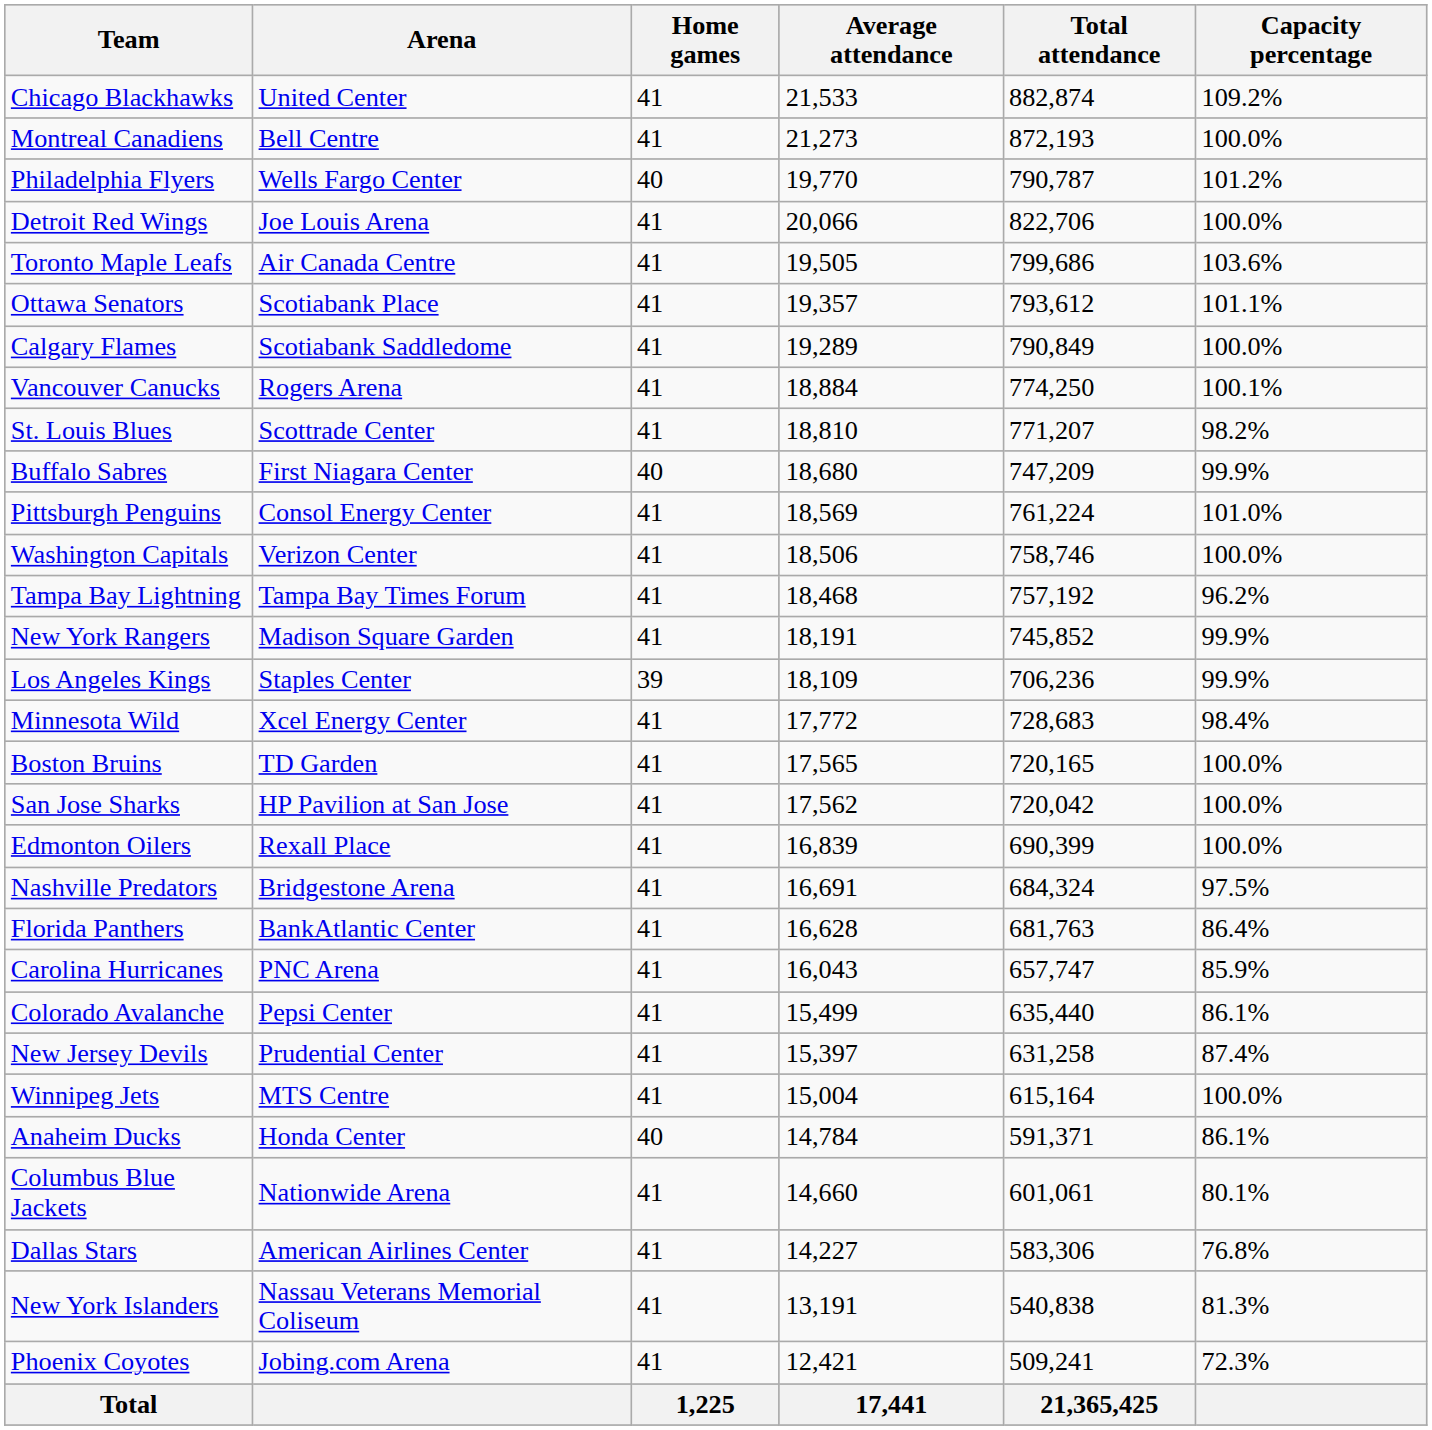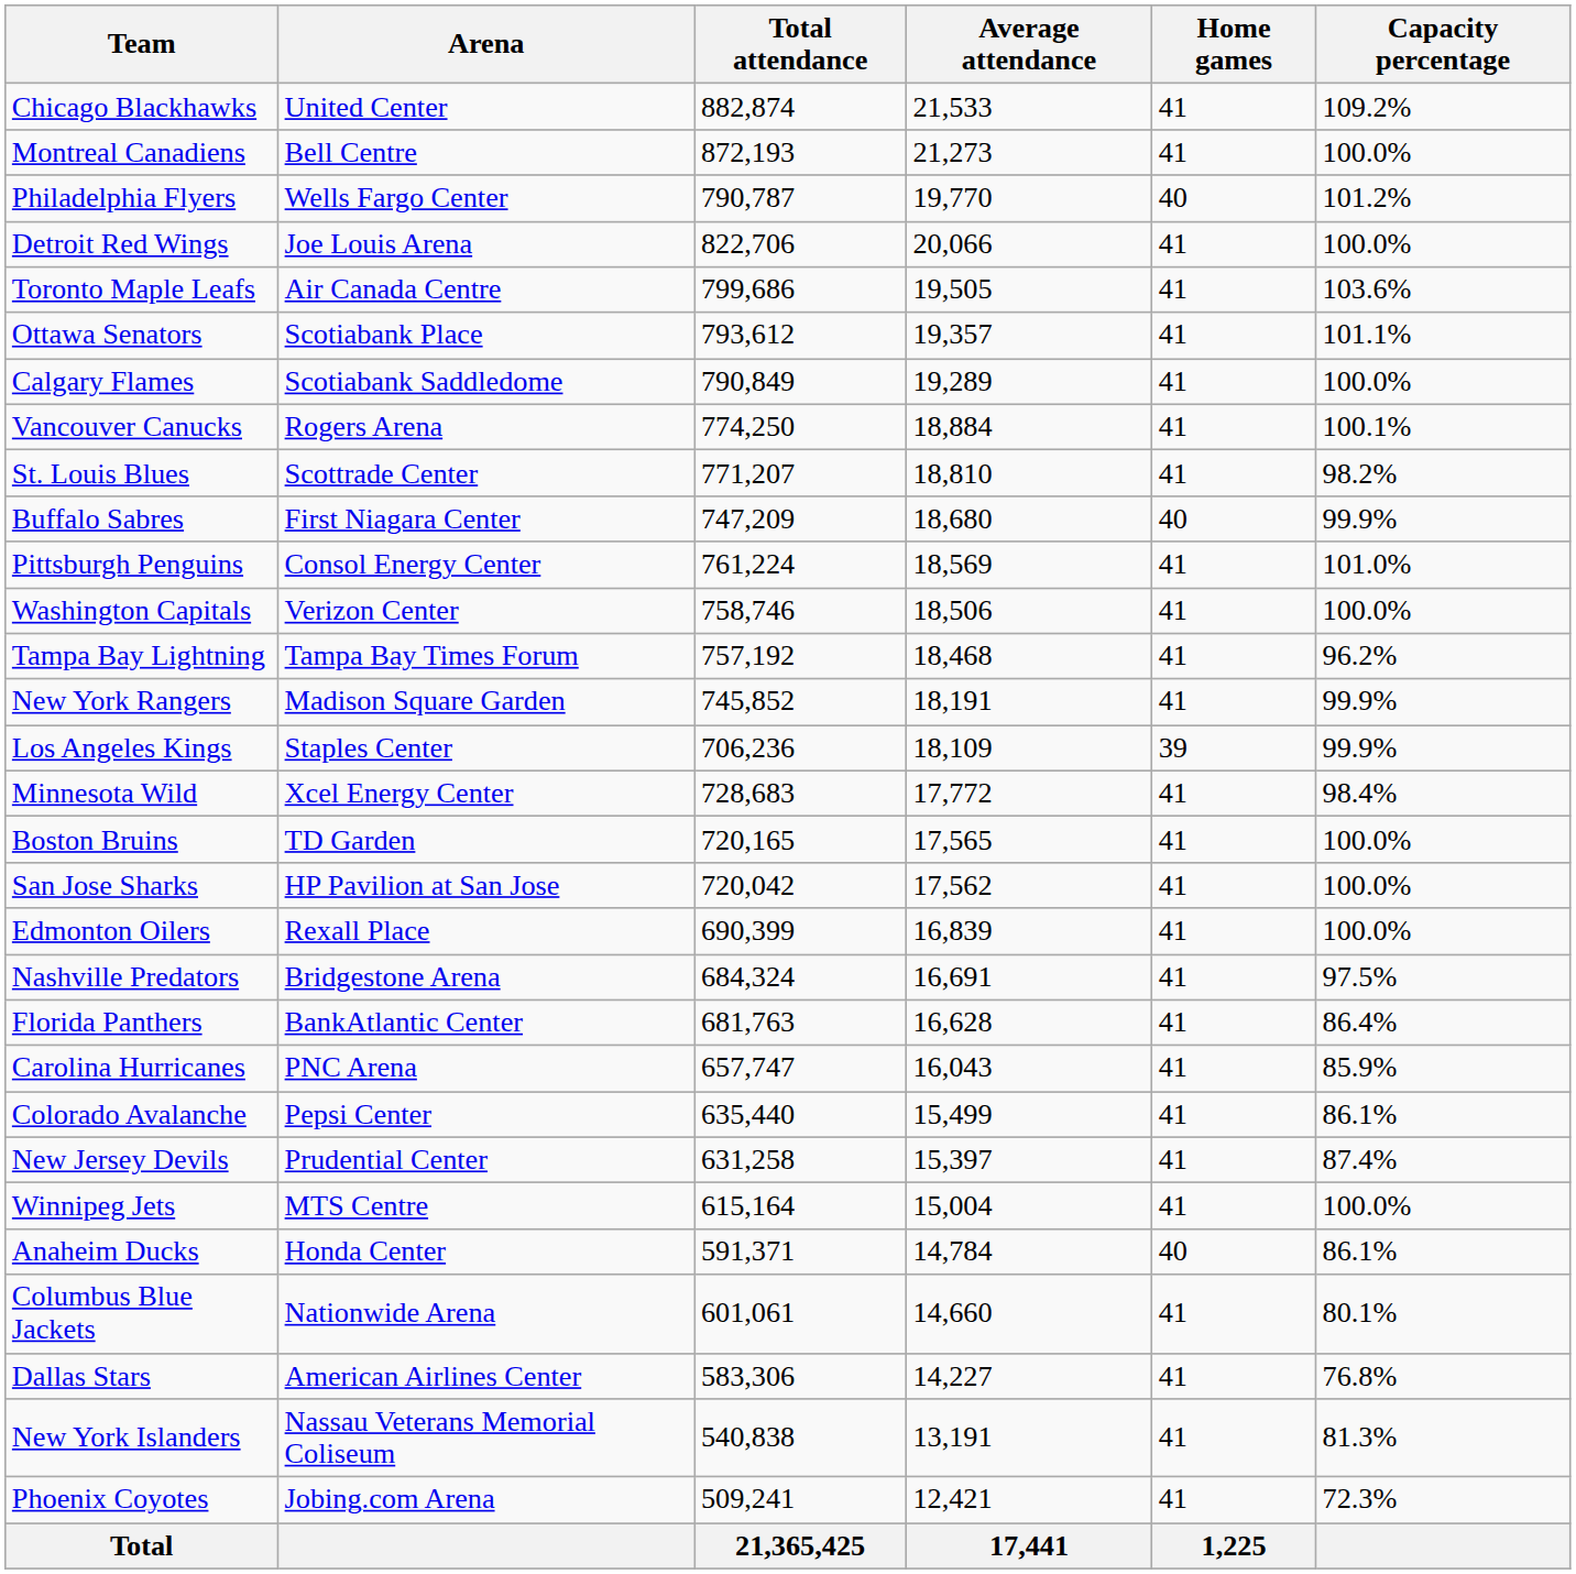 <table class="wikitable sortable">
 <tr>
 <th>Team</th>
 <th>Arena</th>
+<th>Total attendance</th>
+<th>Average attendance</th>
 <th>Home games</th>
-<th>Average attendance</th>
-<th>Total attendance</th>
 <th data-sort-type="number">Capacity percentage</th>
 </tr>
 <tr>
 <td><a href='#'>Chicago Blackhawks</a></td>
 <td><a href='#'>United Center</a></td>
+<td>882,874</td>
+<td>21,533</td>
 <td>41</td>
-<td>21,533</td>
-<td>882,874</td>
 <td>109.2% </td>
 </tr>
 <tr>
 <td><a href='#'>Montreal Canadiens</a></td>
 <td><a href='#'>Bell Centre</a></td>
+<td>872,193</td>
+<td>21,273</td>
 <td>41</td>
-<td>21,273</td>
-<td>872,193</td>
 <td>100.0%</td>
 </tr>
 <tr>
 <td><a href='#'>Philadelphia Flyers</a></td>
 <td><a href='#'>Wells Fargo Center</a></td>
+<td>790,787</td>
+<td>19,770</td>
 <td>40</td>
-<td>19,770</td>
-<td>790,787</td>
 <td>101.2%</td>
 </tr>
 <tr>
 <td><a href='#'>Detroit Red Wings</a></td>
 <td><a href='#'>Joe Louis Arena</a></td>
+<td>822,706</td>
+<td>20,066</td>
 <td>41</td>
-<td>20,066</td>
-<td>822,706</td>
 <td>100.0%</td>
 </tr>
 <tr>
 <td><a href='#'>Toronto Maple Leafs</a></td>
 <td><a href='#'>Air Canada Centre</a></td>
+<td>799,686</td>
+<td>19,505</td>
 <td>41</td>
-<td>19,505</td>
-<td>799,686</td>
 <td>103.6%</td>
 </tr>
 <tr>
 <td><a href='#'>Ottawa Senators</a></td>
 <td><a href='#'>Scotiabank Place</a></td>
+<td>793,612</td>
+<td>19,357</td>
 <td>41</td>
-<td>19,357</td>
-<td>793,612</td>
 <td>101.1%</td>
 </tr>
 <tr>
 <td><a href='#'>Calgary Flames</a></td>
 <td><a href='#'>Scotiabank Saddledome</a></td>
+<td>790,849</td>
+<td>19,289</td>
 <td>41</td>
-<td>19,289</td>
-<td>790,849</td>
 <td>100.0%</td>
 </tr>
 <tr>
 <td><a href='#'>Vancouver Canucks</a></td>
 <td><a href='#'>Rogers Arena</a></td>
+<td>774,250</td>
+<td>18,884</td>
 <td>41</td>
-<td>18,884</td>
-<td>774,250</td>
 <td>100.1%</td>
 </tr>
 <tr>
 <td><a href='#'>St. Louis Blues</a></td>
 <td><a href='#'>Scottrade Center</a></td>
+<td>771,207</td>
+<td>18,810</td>
 <td>41</td>
-<td>18,810</td>
-<td>771,207</td>
 <td>98.2%</td>
 </tr>
 <tr>
 <td><a href='#'>Buffalo Sabres</a></td>
 <td><a href='#'>First Niagara Center</a></td>
+<td>747,209</td>
+<td>18,680</td>
 <td>40</td>
-<td>18,680</td>
-<td>747,209</td>
 <td>99.9%</td>
 </tr>
 <tr>
 <td><a href='#'>Pittsburgh Penguins</a></td>
 <td><a href='#'>Consol Energy Center</a></td>
+<td>761,224</td>
+<td>18,569</td>
 <td>41</td>
-<td>18,569</td>
-<td>761,224</td>
 <td>101.0%</td>
 </tr>
 <tr>
 <td><a href='#'>Washington Capitals</a></td>
 <td><a href='#'>Verizon Center</a></td>
+<td>758,746</td>
+<td>18,506</td>
 <td>41</td>
-<td>18,506</td>
-<td>758,746</td>
 <td>100.0%</td>
 </tr>
 <tr>
 <td><a href='#'>Tampa Bay Lightning</a></td>
 <td><a href='#'>Tampa Bay Times Forum</a></td>
+<td>757,192</td>
+<td>18,468</td>
 <td>41</td>
-<td>18,468</td>
-<td>757,192</td>
 <td>96.2%</td>
 </tr>
 <tr>
 <td><a href='#'>New York Rangers</a></td>
 <td><a href='#'>Madison Square Garden</a></td>
+<td>745,852</td>
+<td>18,191</td>
 <td>41</td>
-<td>18,191</td>
-<td>745,852</td>
 <td>99.9%</td>
 </tr>
 <tr>
 <td><a href='#'>Los Angeles Kings</a></td>
 <td><a href='#'>Staples Center</a></td>
+<td>706,236</td>
+<td>18,109</td>
 <td>39</td>
-<td>18,109</td>
-<td>706,236</td>
 <td>99.9%</td>
 </tr>
 <tr>
 <td><a href='#'>Minnesota Wild</a></td>
 <td><a href='#'>Xcel Energy Center</a></td>
+<td>728,683</td>
+<td>17,772</td>
 <td>41</td>
-<td>17,772</td>
-<td>728,683</td>
 <td>98.4%</td>
 </tr>
 <tr>
 <td><a href='#'>Boston Bruins</a></td>
 <td><a href='#'>TD Garden</a></td>
+<td>720,165</td>
+<td>17,565</td>
 <td>41</td>
-<td>17,565</td>
-<td>720,165</td>
 <td>100.0%</td>
 </tr>
 <tr>
 <td><a href='#'>San Jose Sharks</a></td>
 <td><a href='#'>HP Pavilion at San Jose</a></td>
+<td>720,042</td>
+<td>17,562</td>
 <td>41</td>
-<td>17,562</td>
-<td>720,042</td>
 <td>100.0%</td>
 </tr>
 <tr>
 <td><a href='#'>Edmonton Oilers</a></td>
 <td><a href='#'>Rexall Place</a></td>
+<td>690,399</td>
+<td>16,839</td>
 <td>41</td>
-<td>16,839</td>
-<td>690,399</td>
 <td>100.0%</td>
 </tr>
 <tr>
 <td><a href='#'>Nashville Predators</a></td>
 <td><a href='#'>Bridgestone Arena</a></td>
+<td>684,324</td>
+<td>16,691</td>
 <td>41</td>
-<td>16,691</td>
-<td>684,324</td>
 <td>97.5%</td>
 </tr>
 <tr>
 <td><a href='#'>Florida Panthers</a></td>
 <td><a href='#'>BankAtlantic Center</a></td>
+<td>681,763</td>
+<td>16,628</td>
 <td>41</td>
-<td>16,628</td>
-<td>681,763</td>
 <td>86.4%</td>
 </tr>
 <tr>
 <td><a href='#'>Carolina Hurricanes</a></td>
 <td><a href='#'>PNC Arena</a></td>
+<td>657,747</td>
+<td>16,043</td>
 <td>41</td>
-<td>16,043</td>
-<td>657,747</td>
 <td>85.9%</td>
 </tr>
 <tr>
 <td><a href='#'>Colorado Avalanche</a></td>
 <td><a href='#'>Pepsi Center</a></td>
+<td>635,440</td>
+<td>15,499</td>
 <td>41</td>
-<td>15,499</td>
-<td>635,440</td>
 <td>86.1%</td>
 </tr>
 <tr>
 <td><a href='#'>New Jersey Devils</a></td>
 <td><a href='#'>Prudential Center</a></td>
+<td>631,258</td>
+<td>15,397</td>
 <td>41</td>
-<td>15,397</td>
-<td>631,258</td>
 <td>87.4%</td>
 </tr>
 <tr>
 <td><a href='#'>Winnipeg Jets</a></td>
 <td><a href='#'>MTS Centre</a></td>
+<td>615,164</td>
+<td>15,004</td>
 <td>41</td>
-<td>15,004</td>
-<td>615,164</td>
 <td>100.0%</td>
 </tr>
 <tr>
 <td><a href='#'>Anaheim Ducks</a></td>
 <td><a href='#'>Honda Center</a></td>
+<td>591,371</td>
+<td>14,784</td>
 <td>40</td>
-<td>14,784</td>
-<td>591,371</td>
 <td>86.1%</td>
 </tr>
 <tr>
 <td><a href='#'>Columbus Blue Jackets</a></td>
 <td><a href='#'>Nationwide Arena</a></td>
+<td>601,061</td>
+<td>14,660</td>
 <td>41</td>
-<td>14,660</td>
-<td>601,061</td>
 <td>80.1%</td>
 </tr>
 <tr>
 <td><a href='#'>Dallas Stars</a></td>
 <td><a href='#'>American Airlines Center</a></td>
+<td>583,306</td>
+<td>14,227</td>
 <td>41</td>
-<td>14,227</td>
-<td>583,306</td>
 <td>76.8%</td>
 </tr>
 <tr>
 <td><a href='#'>New York Islanders</a></td>
 <td><a href='#'>Nassau Veterans Memorial Coliseum</a></td>
+<td>540,838</td>
+<td>13,191</td>
 <td>41</td>
-<td>13,191</td>
-<td>540,838</td>
 <td>81.3%</td>
 </tr>
 <tr>
 <td><a href='#'>Phoenix Coyotes</a></td>
 <td><a href='#'>Jobing.com Arena</a></td>
+<td>509,241</td>
+<td>12,421</td>
 <td>41</td>
-<td>12,421</td>
-<td>509,241</td>
 <td>72.3%</td>
 </tr>
 <tr>
 <th>Total</th>
 <th></th>
+<th>21,365,425</th>
+<th>17,441</th>
 <th>1,225</th>
-<th>17,441</th>
-<th>21,365,425</th>
 <th></th>
 </tr>
 </table>
